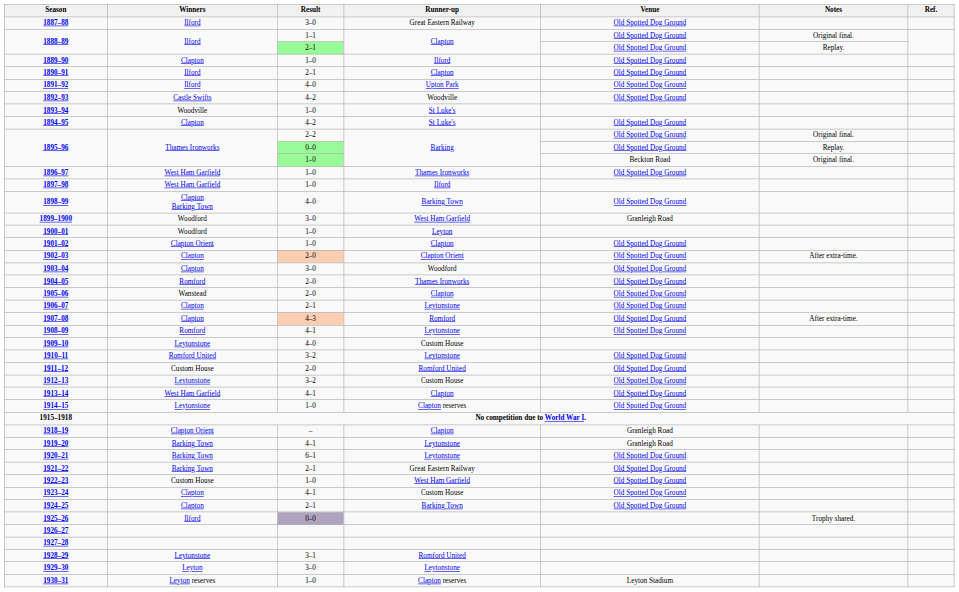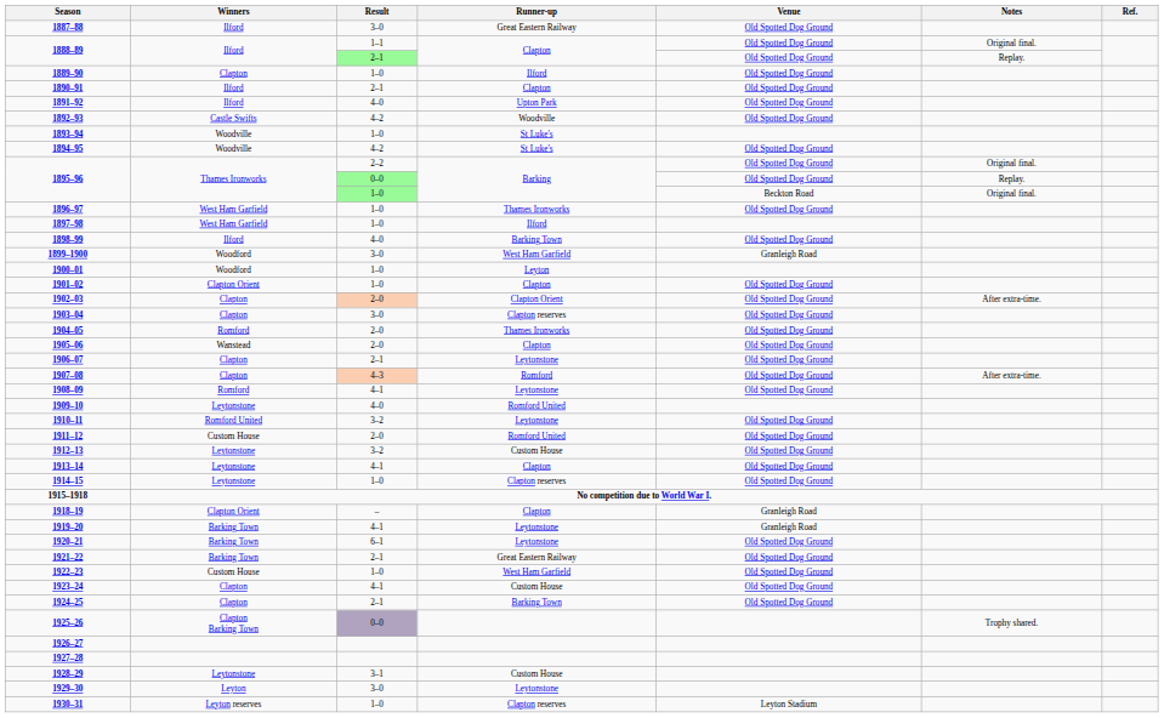 <table class="wikitable" style="text-align: center; width: 100%; font-size: 12px">
 <tr>
 <th>Season</th>
 <th>Winners</th>
 <th>Result</th>
 <th>Runner-up</th>
 <th>Venue</th>
 <th>Notes</th>
 <th>Ref.</th>
 </tr>
 <tr>
 <td><strong><a href='#'>1887–88</a></strong></td>
 <td><a href='#'>Ilford</a></td>
 <td>3–0</td>
 <td>Great Eastern Railway</td>
 <td><a href='#'>Old Spotted Dog Ground</a></td>
 <td></td>
 <td></td>
 </tr>
 <tr>
 <td rowspan=2><strong><a href='#'>1888–89</a></strong></td>
 <td rowspan=2><a href='#'>Ilford</a></td>
 <td>1–1</td>
 <td rowspan=2><a href='#'>Clapton</a></td>
 <td><a href='#'>Old Spotted Dog Ground</a></td>
 <td>Original final.</td>
 <td rowspan=2></td>
 </tr>
 <tr>
 <td style="background-color:#98FB98">2–1</td>
 <td><a href='#'>Old Spotted Dog Ground</a></td>
 <td>Replay.</td>
 </tr>
 <tr>
 <td><strong><a href='#'>1889–90</a></strong></td>
 <td><a href='#'>Clapton</a></td>
 <td>1–0</td>
 <td><a href='#'>Ilford</a></td>
 <td><a href='#'>Old Spotted Dog Ground</a></td>
 <td></td>
 <td></td>
 </tr>
 <tr>
 <td><strong><a href='#'>1890–91</a></strong></td>
 <td><a href='#'>Ilford</a></td>
 <td>2–1</td>
 <td><a href='#'>Clapton</a></td>
 <td><a href='#'>Old Spotted Dog Ground</a></td>
 <td></td>
 <td></td>
 </tr>
 <tr>
 <td><strong><a href='#'>1891–92</a></strong></td>
 <td><a href='#'>Ilford</a></td>
 <td>4–0</td>
 <td><a href='#'>Upton Park</a></td>
 <td><a href='#'>Old Spotted Dog Ground</a></td>
 <td></td>
 <td></td>
 </tr>
 <tr>
 <td><strong><a href='#'>1892–93</a></strong></td>
 <td><a href='#'>Castle Swifts</a></td>
 <td>4–2</td>
 <td>Woodville</td>
 <td><a href='#'>Old Spotted Dog Ground</a></td>
 <td></td>
 <td></td>
 </tr>
 <tr>
 <td><strong><a href='#'>1893–94</a></strong></td>
 <td>Woodville</td>
 <td>1–0</td>
 <td><a href='#'>St Luke's</a></td>
 <td></td>
 <td></td>
 <td></td>
 </tr>
 <tr>
 <td><strong><a href='#'>1894–95</a></strong></td>
-<td><a href='#'>Clapton</a></td>
+<td>Woodville</td>
 <td>4–2</td>
 <td><a href='#'>St Luke's</a></td>
 <td><a href='#'>Old Spotted Dog Ground</a></td>
 <td></td>
 <td></td>
 </tr>
 <tr>
 <td rowspan=3><strong><a href='#'>1895–96</a></strong></td>
 <td rowspan=3><a href='#'>Thames Ironworks</a></td>
 <td>2–2</td>
 <td rowspan=3><a href='#'>Barking</a></td>
 <td><a href='#'>Old Spotted Dog Ground</a></td>
 <td>Original final.</td>
 <td></td>
 </tr>
 <tr>
 <td style="background-color:#98FB98">0–0</td>
 <td><a href='#'>Old Spotted Dog Ground</a></td>
 <td>Replay.</td>
 <td></td>
 </tr>
 <tr>
 <td style="background-color:#98FB98">1–0</td>
 <td>Beckton Road</td>
 <td>Original final.</td>
 <td></td>
 </tr>
 <tr>
 <td><strong><a href='#'>1896–97</a></strong></td>
 <td><a href='#'>West Ham Garfield</a></td>
 <td>1–0</td>
 <td><a href='#'>Thames Ironworks</a></td>
 <td><a href='#'>Old Spotted Dog Ground</a></td>
 <td></td>
 <td></td>
 </tr>
 <tr>
 <td><strong><a href='#'>1897–98</a></strong></td>
 <td><a href='#'>West Ham Garfield</a></td>
 <td>1–0</td>
 <td><a href='#'>Ilford</a></td>
 <td></td>
 <td></td>
 <td></td>
 </tr>
 <tr>
 <td><strong><a href='#'>1898–99</a></strong></td>
-<td><a href='#'>Clapton</a><br><a href='#'>Barking Town</a></td>
+<td><a href='#'>Ilford</a></td>
 <td>4–0</td>
 <td><a href='#'>Barking Town</a></td>
 <td><a href='#'>Old Spotted Dog Ground</a></td>
 <td></td>
 <td></td>
 </tr>
 <tr>
 <td><strong><a href='#'>1899–1900</a></strong></td>
 <td>Woodford</td>
 <td>3–0</td>
 <td><a href='#'>West Ham Garfield</a></td>
 <td>Granleigh Road</td>
 <td></td>
 <td></td>
 </tr>
 <tr>
 <td><strong><a href='#'>1900–01</a></strong></td>
 <td>Woodford</td>
 <td>1–0</td>
 <td><a href='#'>Leyton</a></td>
 <td></td>
 <td></td>
 <td></td>
 </tr>
 <tr>
 <td><strong><a href='#'>1901–02</a></strong></td>
 <td><a href='#'>Clapton Orient</a></td>
 <td>1–0</td>
 <td><a href='#'>Clapton</a></td>
 <td><a href='#'>Old Spotted Dog Ground</a></td>
 <td></td>
 <td></td>
 </tr>
 <tr>
 <td><strong><a href='#'>1902–03</a></strong></td>
 <td><a href='#'>Clapton</a></td>
 <td style="background-color:#FBCEB1">2–0</td>
 <td><a href='#'>Clapton Orient</a></td>
 <td><a href='#'>Old Spotted Dog Ground</a></td>
 <td>After extra-time.</td>
 <td></td>
 </tr>
 <tr>
 <td><strong><a href='#'>1903–04</a></strong></td>
 <td><a href='#'>Clapton</a></td>
 <td>3–0</td>
-<td>Woodford</td>
+<td><a href='#'>Clapton</a> reserves</td>
 <td><a href='#'>Old Spotted Dog Ground</a></td>
 <td></td>
 <td></td>
 </tr>
 <tr>
 <td><strong><a href='#'>1904–05</a></strong></td>
 <td><a href='#'>Romford</a></td>
 <td>2–0</td>
 <td><a href='#'>Thames Ironworks</a></td>
 <td><a href='#'>Old Spotted Dog Ground</a></td>
 <td></td>
 <td></td>
 </tr>
 <tr>
 <td><strong><a href='#'>1905–06</a></strong></td>
 <td>Wanstead</td>
 <td>2–0</td>
 <td><a href='#'>Clapton</a></td>
 <td><a href='#'>Old Spotted Dog Ground</a></td>
 <td></td>
 <td></td>
 </tr>
 <tr>
 <td><strong><a href='#'>1906–07</a></strong></td>
 <td><a href='#'>Clapton</a></td>
 <td>2–1</td>
 <td><a href='#'>Leytonstone</a></td>
 <td><a href='#'>Old Spotted Dog Ground</a></td>
 <td></td>
 <td></td>
 </tr>
 <tr>
 <td><strong><a href='#'>1907–08</a></strong></td>
 <td><a href='#'>Clapton</a></td>
 <td style="background-color:#FBCEB1">4–3</td>
 <td><a href='#'>Romford</a></td>
 <td><a href='#'>Old Spotted Dog Ground</a></td>
 <td>After extra-time.</td>
 <td></td>
 </tr>
 <tr>
 <td><strong><a href='#'>1908–09</a></strong></td>
 <td><a href='#'>Romford</a></td>
 <td>4–1</td>
 <td><a href='#'>Leytonstone</a></td>
 <td><a href='#'>Old Spotted Dog Ground</a></td>
 <td></td>
 <td></td>
 </tr>
 <tr>
 <td><strong><a href='#'>1909–10</a></strong></td>
 <td><a href='#'>Leytonstone</a></td>
 <td>4–0</td>
-<td>Custom House</td>
+<td><a href='#'>Romford United</a></td>
 <td></td>
 <td></td>
 <td></td>
 </tr>
 <tr>
 <td><strong><a href='#'>1910–11</a></strong></td>
 <td><a href='#'>Romford United</a></td>
 <td>3–2</td>
 <td><a href='#'>Leytonstone</a></td>
 <td><a href='#'>Old Spotted Dog Ground</a></td>
 <td></td>
 <td></td>
 </tr>
 <tr>
 <td><strong><a href='#'>1911–12</a></strong></td>
 <td>Custom House</td>
 <td>2–0</td>
 <td><a href='#'>Romford United</a></td>
 <td><a href='#'>Old Spotted Dog Ground</a></td>
 <td></td>
 <td></td>
 </tr>
 <tr>
 <td><strong><a href='#'>1912–13</a></strong></td>
 <td><a href='#'>Leytonstone</a></td>
 <td>3–2</td>
 <td>Custom House</td>
 <td><a href='#'>Old Spotted Dog Ground</a></td>
 <td></td>
 <td></td>
 </tr>
 <tr>
 <td><strong><a href='#'>1913–14</a></strong></td>
-<td><a href='#'>West Ham Garfield</a></td>
+<td><a href='#'>Leytonstone</a></td>
 <td>4–1</td>
 <td><a href='#'>Clapton</a></td>
 <td><a href='#'>Old Spotted Dog Ground</a></td>
 <td></td>
 <td></td>
 </tr>
 <tr>
 <td><strong><a href='#'>1914–15</a></strong></td>
 <td><a href='#'>Leytonstone</a></td>
 <td>1–0</td>
 <td><a href='#'>Clapton</a> reserves</td>
 <td><a href='#'>Old Spotted Dog Ground</a></td>
 <td></td>
 <td></td>
 </tr>
 <tr>
 <td><strong>1915–1918</strong></td>
 <td colspan=6><strong>No competition due to <a href='#'>World War I</a>.</strong></td>
 </tr>
 <tr>
 <td><strong><a href='#'>1918–19</a></strong></td>
 <td><a href='#'>Clapton Orient</a></td>
 <td>–</td>
 <td><a href='#'>Clapton</a></td>
 <td>Granleigh Road</td>
 <td></td>
 <td></td>
 </tr>
 <tr>
 <td><strong><a href='#'>1919–20</a></strong></td>
 <td><a href='#'>Barking Town</a></td>
 <td>4–1</td>
 <td><a href='#'>Leytonstone</a></td>
 <td>Granleigh Road</td>
 <td></td>
 <td></td>
 </tr>
 <tr>
 <td><strong><a href='#'>1920–21</a></strong></td>
 <td><a href='#'>Barking Town</a></td>
 <td>6–1</td>
 <td><a href='#'>Leytonstone</a></td>
 <td><a href='#'>Old Spotted Dog Ground</a></td>
 <td></td>
 <td></td>
 </tr>
 <tr>
 <td><strong><a href='#'>1921–22</a></strong></td>
 <td><a href='#'>Barking Town</a></td>
 <td>2–1</td>
 <td>Great Eastern Railway</td>
 <td><a href='#'>Old Spotted Dog Ground</a></td>
 <td></td>
 <td></td>
 </tr>
 <tr>
 <td><strong><a href='#'>1922–23</a></strong></td>
 <td>Custom House</td>
 <td>1–0</td>
 <td><a href='#'>West Ham Garfield</a></td>
 <td><a href='#'>Old Spotted Dog Ground</a></td>
 <td></td>
 <td></td>
 </tr>
 <tr>
 <td><strong><a href='#'>1923–24</a></strong></td>
 <td><a href='#'>Clapton</a></td>
 <td>4–1</td>
 <td>Custom House</td>
 <td><a href='#'>Old Spotted Dog Ground</a></td>
 <td></td>
 <td></td>
 </tr>
 <tr>
 <td><strong><a href='#'>1924–25</a></strong></td>
 <td><a href='#'>Clapton</a></td>
 <td>2–1</td>
 <td><a href='#'>Barking Town</a></td>
 <td><a href='#'>Old Spotted Dog Ground</a></td>
 <td></td>
 <td></td>
 </tr>
 <tr>
 <td><strong><a href='#'>1925–26</a></strong></td>
-<td><a href='#'>Ilford</a></td>
+<td><a href='#'>Clapton</a><br><a href='#'>Barking Town</a></td>
 <td style="background-color:#afa3bf">0–0</td>
 <td></td>
 <td></td>
 <td>Trophy shared.</td>
 <td></td>
 </tr>
 <tr>
 <td><strong><a href='#'>1926–27</a></strong></td>
 <td></td>
 <td></td>
 <td></td>
 <td></td>
 <td></td>
 <td></td>
 </tr>
 <tr>
 <td><strong><a href='#'>1927–28</a></strong></td>
 <td></td>
 <td></td>
 <td></td>
 <td></td>
 <td></td>
 <td></td>
 </tr>
 <tr>
 <td><strong><a href='#'>1928–29</a></strong></td>
 <td><a href='#'>Leytonstone</a></td>
 <td>3–1</td>
-<td><a href='#'>Romford United</a></td>
+<td>Custom House</td>
 <td></td>
 <td></td>
 <td></td>
 </tr>
 <tr>
 <td><strong><a href='#'>1929–30</a></strong></td>
 <td><a href='#'>Leyton</a></td>
 <td>3–0</td>
 <td><a href='#'>Leytonstone</a></td>
 <td></td>
 <td></td>
 <td></td>
 </tr>
 <tr>
 <td><strong><a href='#'>1930–31</a></strong></td>
 <td><a href='#'>Leyton</a> reserves</td>
 <td>1–0</td>
 <td><a href='#'>Clapton</a> reserves</td>
 <td>Leyton Stadium</td>
 <td></td>
 <td></td>
 </tr>
 </table>
